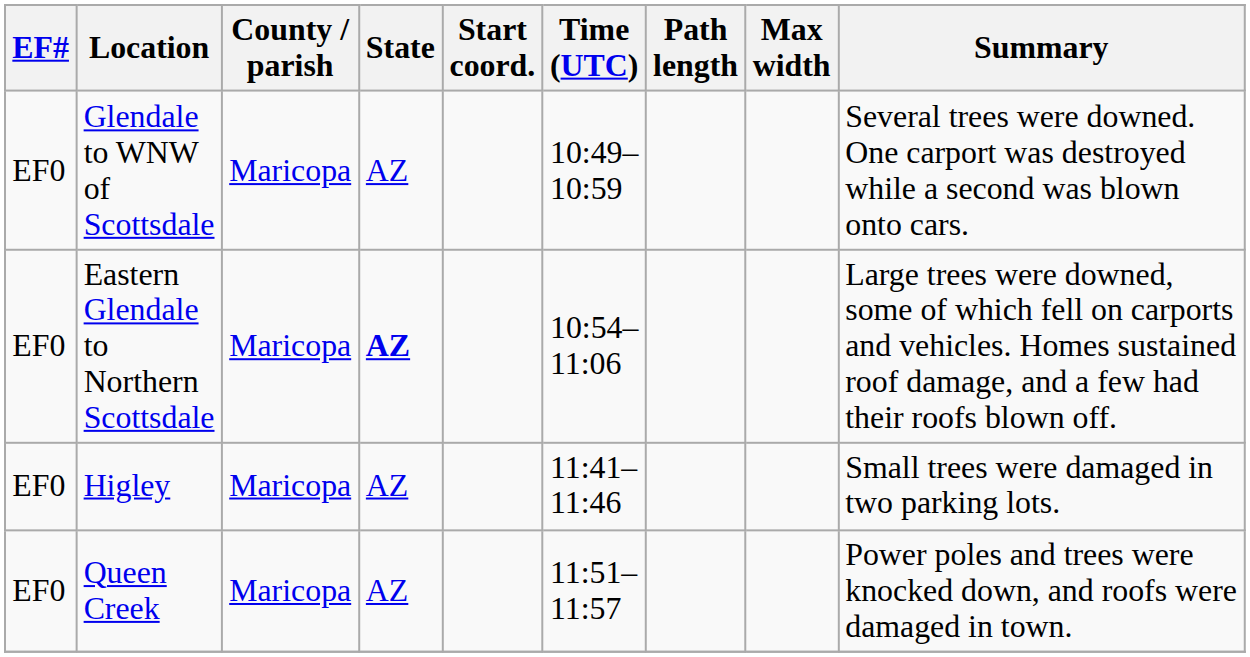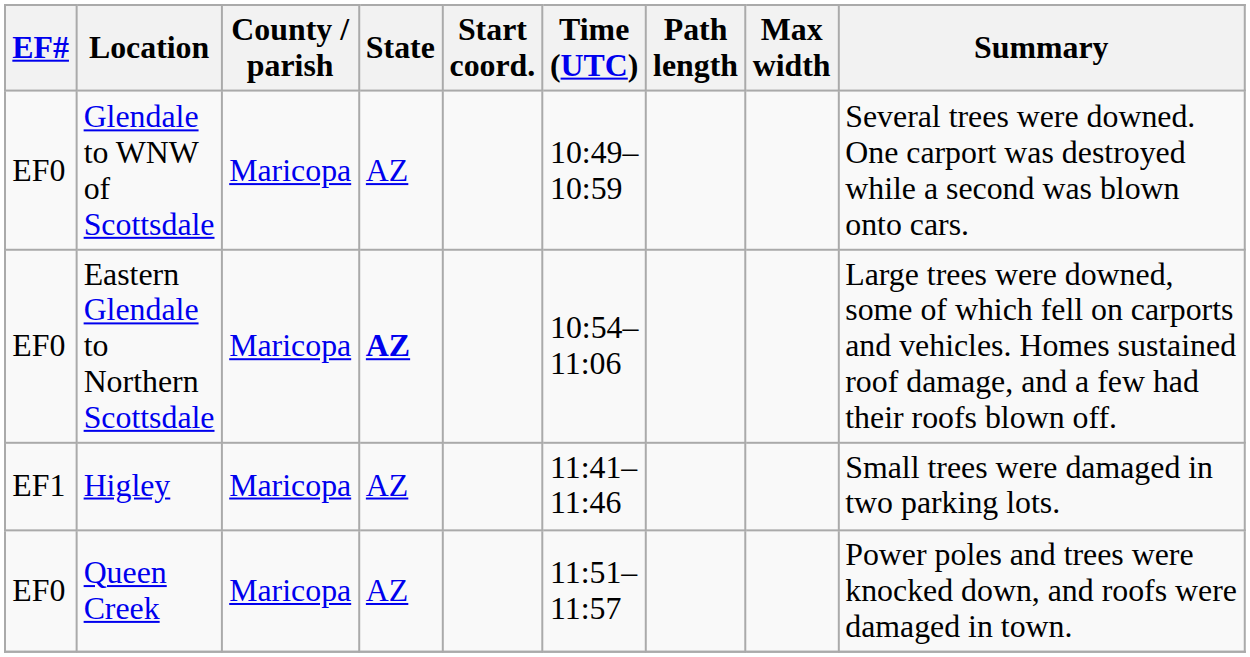 <table class="wikitable sortable" style="width:100%;">
 <tr>
 <th scope="col"  style="width:3%; text-align:center;"><a href='#'>EF#</a></th>
 <th scope="col"  style="width:7%; text-align:center;" class="unsortable">Location</th>
 <th scope="col"  style="width:6%; text-align:center;" class="unsortable">County / parish</th>
 <th scope="col"  style="width:5%; text-align:center;">State</th>
 <th scope="col"  style="width:6%; text-align:center;">Start coord.</th>
 <th scope="col"  style="width:6%; text-align:center;">Time (<a href='#'>UTC</a>)</th>
 <th scope="col"  style="width:6%; text-align:center;">Path length</th>
 <th scope="col"  style="width:6%; text-align:center;">Max width</th>
 <th scope="col" class="unsortable" style="width:48%; text-align:center;">Summary</th>
 </tr>
 <tr>
 <td bgcolor=>EF0</td>
 <td><a href='#'>Glendale</a> to WNW of <a href='#'>Scottsdale</a></td>
 <td><a href='#'>Maricopa</a></td>
 <td><a href='#'>AZ</a></td>
 <td></td>
 <td>10:49–10:59</td>
 <td></td>
 <td></td>
 <td>Several trees were downed. One carport was destroyed while a second was blown onto cars.</td>
 </tr>
 <tr>
 <td bgcolor=>EF0</td>
 <td>Eastern <a href='#'>Glendale</a> to Northern <a href='#'>Scottsdale</a></td>
 <td><a href='#'>Maricopa</a></td>
 <td><strong><a href='#'>AZ</a></strong></td>
 <td></td>
 <td>10:54–11:06</td>
 <td></td>
 <td></td>
 <td>Large trees were downed, some of which fell on carports and vehicles. Homes sustained roof damage, and a few had their roofs blown off.</td>
 </tr>
 <tr>
-<td bgcolor=>EF0</td>
+<td bgcolor=>EF1</td>
 <td><a href='#'>Higley</a></td>
 <td><a href='#'>Maricopa</a></td>
 <td><a href='#'>AZ</a></td>
 <td></td>
 <td>11:41–11:46</td>
 <td></td>
 <td></td>
 <td>Small trees were damaged in two parking lots.</td>
 </tr>
 <tr>
 <td bgcolor=>EF0</td>
 <td><a href='#'>Queen Creek</a></td>
 <td><a href='#'>Maricopa</a></td>
 <td><a href='#'>AZ</a></td>
 <td></td>
 <td>11:51–11:57</td>
 <td></td>
 <td></td>
 <td>Power poles and trees were knocked down, and roofs were damaged in town.</td>
 </tr>
 <tr>
 </tr>
 </table>
